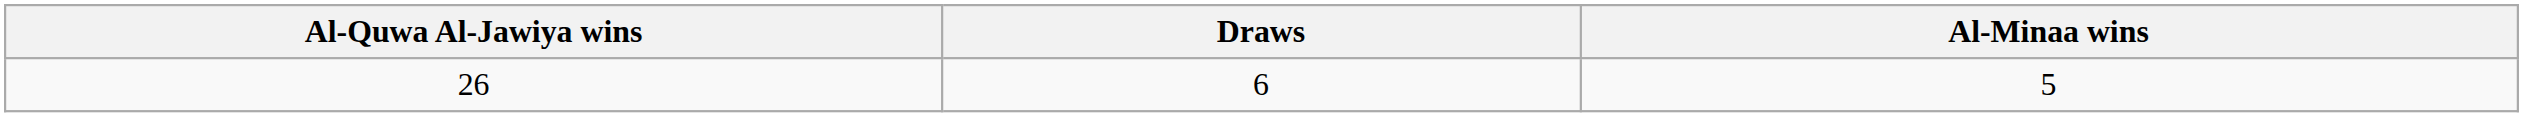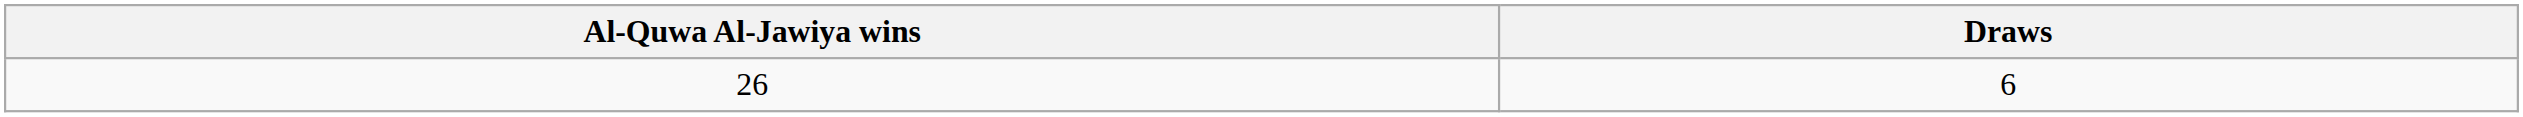 <table class="wikitable" style="font-size:90%" width=90%;>
 <tr>
 <th width=150>Al-Quwa Al-Jawiya wins</th>
 <th width=100>Draws</th>
-<th width=150>Al-Minaa wins</th>
 </tr>
 <tr>
 <td align="center">26</td>
 <td align="center">6</td>
-<td align="center">5</td>
 </tr>
 </table>
